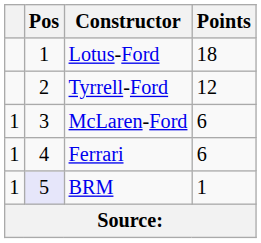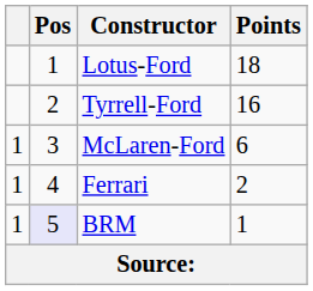 <table class="wikitable" style="font-size: 95%;">
 <tr>
 <th></th>
 <th>Pos</th>
 <th>Constructor</th>
 <th>Points</th>
 </tr>
 <tr>
 <td align="left"></td>
 <td align="center">1</td>
 <td> <a href='#'>Lotus</a>-<a href='#'>Ford</a></td>
 <td align=left>18</td>
 </tr>
 <tr>
 <td align="left"></td>
 <td align="center">2</td>
 <td> <a href='#'>Tyrrell</a>-<a href='#'>Ford</a></td>
-<td align=left>12</td>
+<td align=left>16</td>
 </tr>
 <tr>
 <td align="left"> 1</td>
 <td align="center">3</td>
 <td> <a href='#'>McLaren</a>-<a href='#'>Ford</a></td>
 <td align=left>6</td>
 </tr>
 <tr>
 <td align="left"> 1</td>
 <td align="center">4</td>
 <td> <a href='#'>Ferrari</a></td>
-<td align=left>6</td>
+<td align=left>2</td>
 </tr>
 <tr>
 <td align="left"> 1</td>
 <td align="center" style="background: lavender;">5</td>
 <td> <a href='#'>BRM</a></td>
 <td align=left>1</td>
 </tr>
 <tr>
 <th colspan=4>Source:</th>
 </tr>
 </table>
